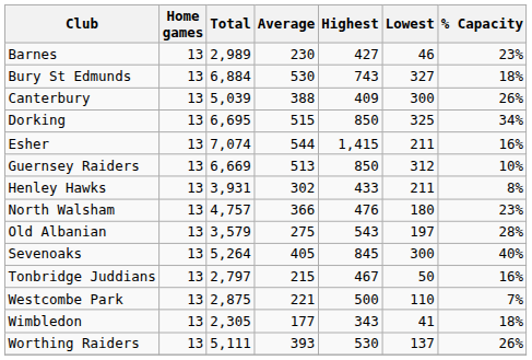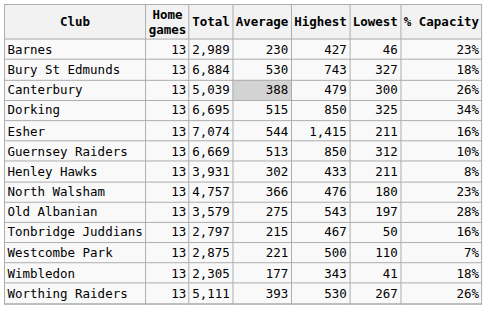 <table class="wikitable sortable" style="text-align:right">
 <tr>
 <th>Club</th>
 <th>Home<br>games</th>
 <th>Total</th>
 <th>Average</th>
 <th>Highest</th>
 <th>Lowest</th>
 <th>% Capacity</th>
 </tr>
 <tr>
 <td style="text-align:left">Barnes</td>
 <td>13</td>
 <td>2,989</td>
 <td>230</td>
 <td>427</td>
 <td>46</td>
 <td>23%</td>
 </tr>
 <tr>
 <td style="text-align:left">Bury St Edmunds</td>
 <td>13</td>
 <td>6,884</td>
 <td>530</td>
 <td>743</td>
 <td>327</td>
 <td>18%</td>
 </tr>
 <tr>
 <td style="text-align:left">Canterbury</td>
 <td>13</td>
 <td>5,039</td>
-<td>388</td>
-<td>409</td>
+<td style="background: lightgrey;">388</td>
+<td>479</td>
 <td>300</td>
 <td>26%</td>
 </tr>
 <tr>
 <td style="text-align:left">Dorking</td>
 <td>13</td>
 <td>6,695</td>
 <td>515</td>
 <td>850</td>
 <td>325</td>
 <td>34%</td>
 </tr>
 <tr>
 <td style="text-align:left">Esher</td>
 <td>13</td>
 <td>7,074</td>
 <td>544</td>
 <td>1,415</td>
 <td>211</td>
 <td>16%</td>
 </tr>
 <tr>
 <td style="text-align:left">Guernsey Raiders</td>
 <td>13</td>
 <td>6,669</td>
 <td>513</td>
 <td>850</td>
 <td>312</td>
 <td>10%</td>
 </tr>
 <tr>
 <td style="text-align:left">Henley Hawks</td>
 <td>13</td>
 <td>3,931</td>
 <td>302</td>
 <td>433</td>
 <td>211</td>
 <td>8%</td>
 </tr>
 <tr>
 <td style="text-align:left">North Walsham</td>
 <td>13</td>
 <td>4,757</td>
 <td>366</td>
 <td>476</td>
 <td>180</td>
 <td>23%</td>
 </tr>
 <tr>
 <td style="text-align:left">Old Albanian</td>
 <td>13</td>
 <td>3,579</td>
 <td>275</td>
 <td>543</td>
 <td>197</td>
 <td>28%</td>
 </tr>
 <tr>
-<td style="text-align:left">Sevenoaks</td>
-<td>13</td>
-<td>5,264</td>
-<td>405</td>
-<td>845</td>
-<td>300</td>
-<td>40%</td>
-</tr>
-<tr>
 <td style="text-align:left">Tonbridge Juddians</td>
 <td>13</td>
 <td>2,797</td>
 <td>215</td>
 <td>467</td>
 <td>50</td>
 <td>16%</td>
 </tr>
 <tr>
 <td style="text-align:left">Westcombe Park</td>
 <td>13</td>
 <td>2,875</td>
 <td>221</td>
 <td>500</td>
 <td>110</td>
 <td>7%</td>
 </tr>
 <tr>
 <td style="text-align:left">Wimbledon</td>
 <td>13</td>
 <td>2,305</td>
 <td>177</td>
 <td>343</td>
 <td>41</td>
 <td>18%</td>
 </tr>
 <tr>
 <td style="text-align:left">Worthing Raiders</td>
 <td>13</td>
 <td>5,111</td>
 <td>393</td>
 <td>530</td>
-<td>137</td>
+<td>267</td>
 <td>26%</td>
 </tr>
 <tr>
 </tr>
 </table>
